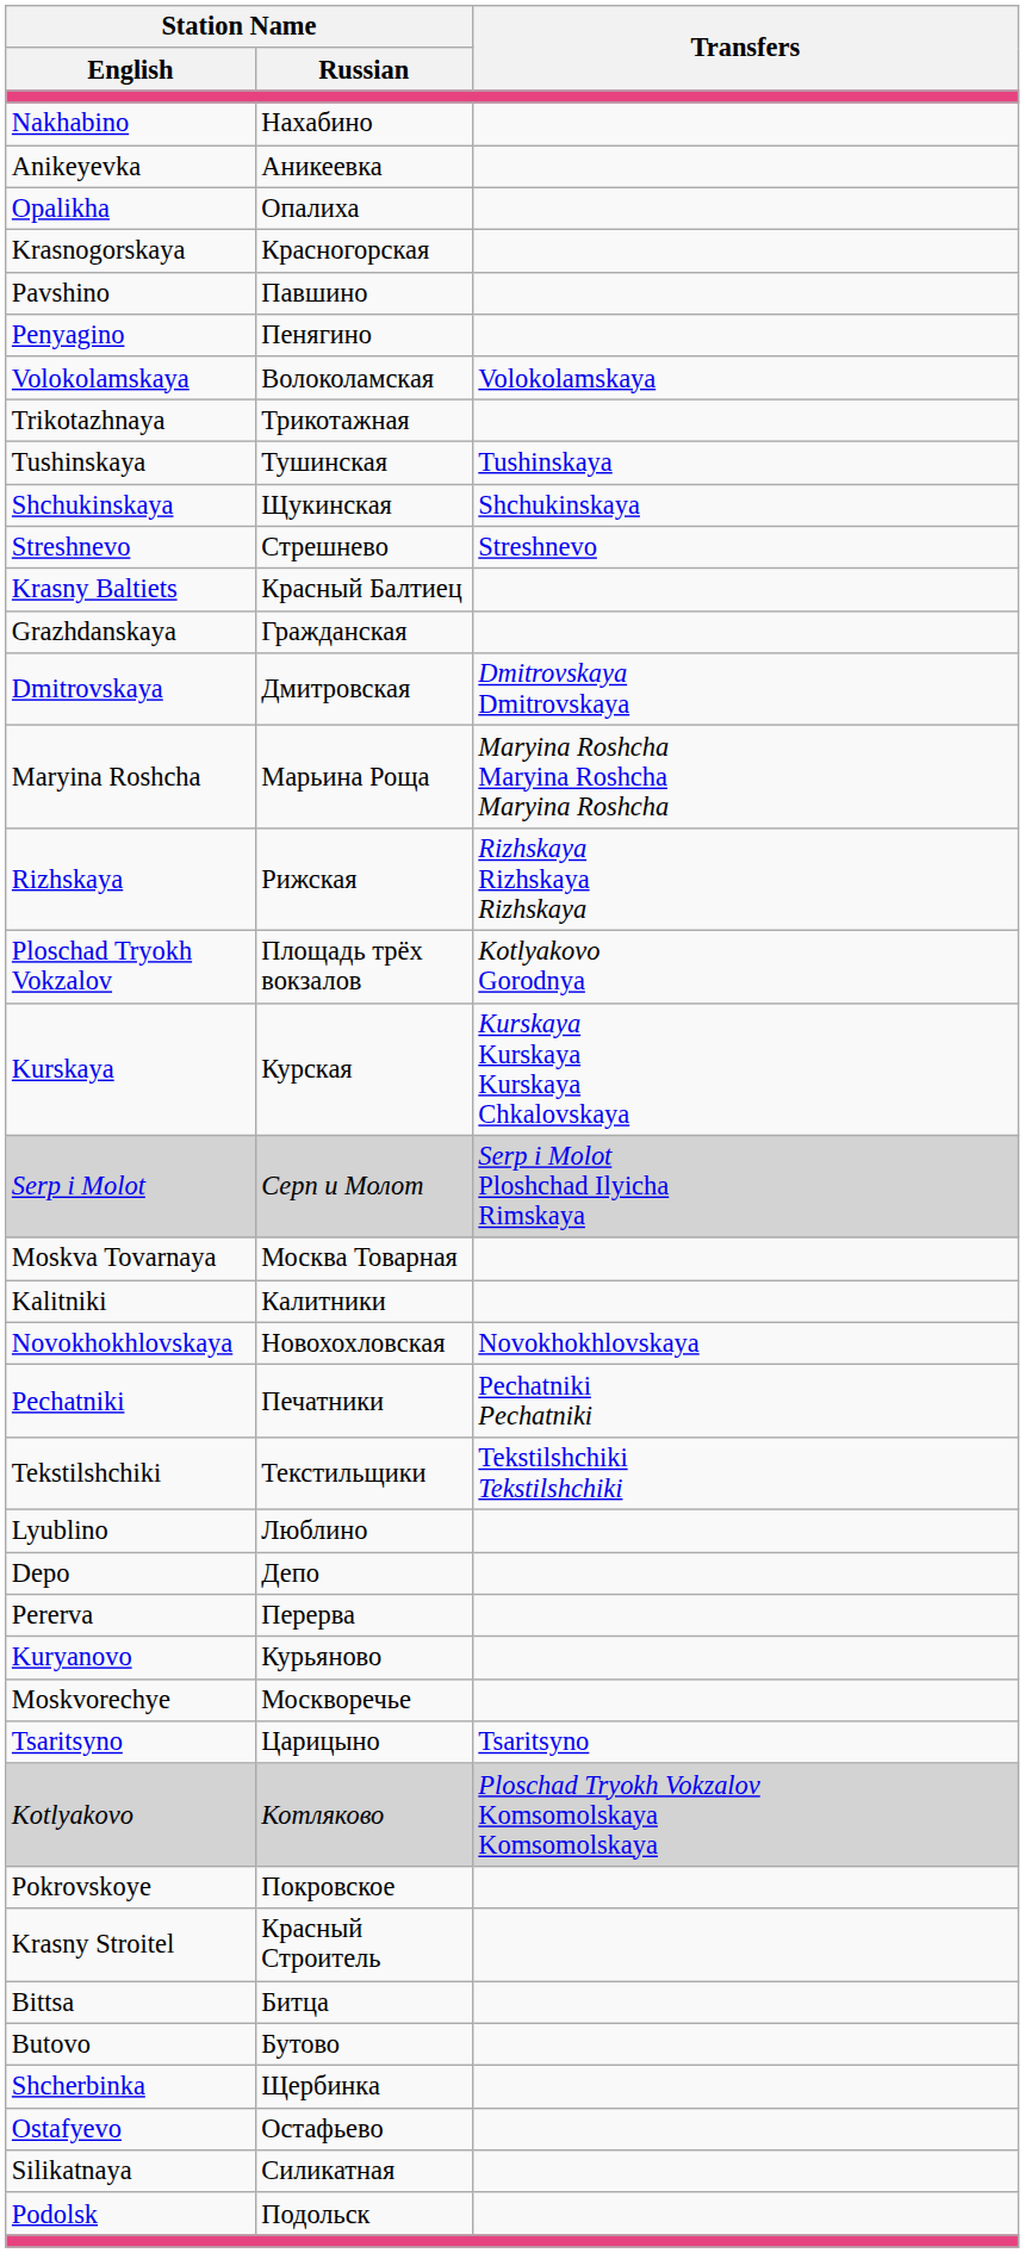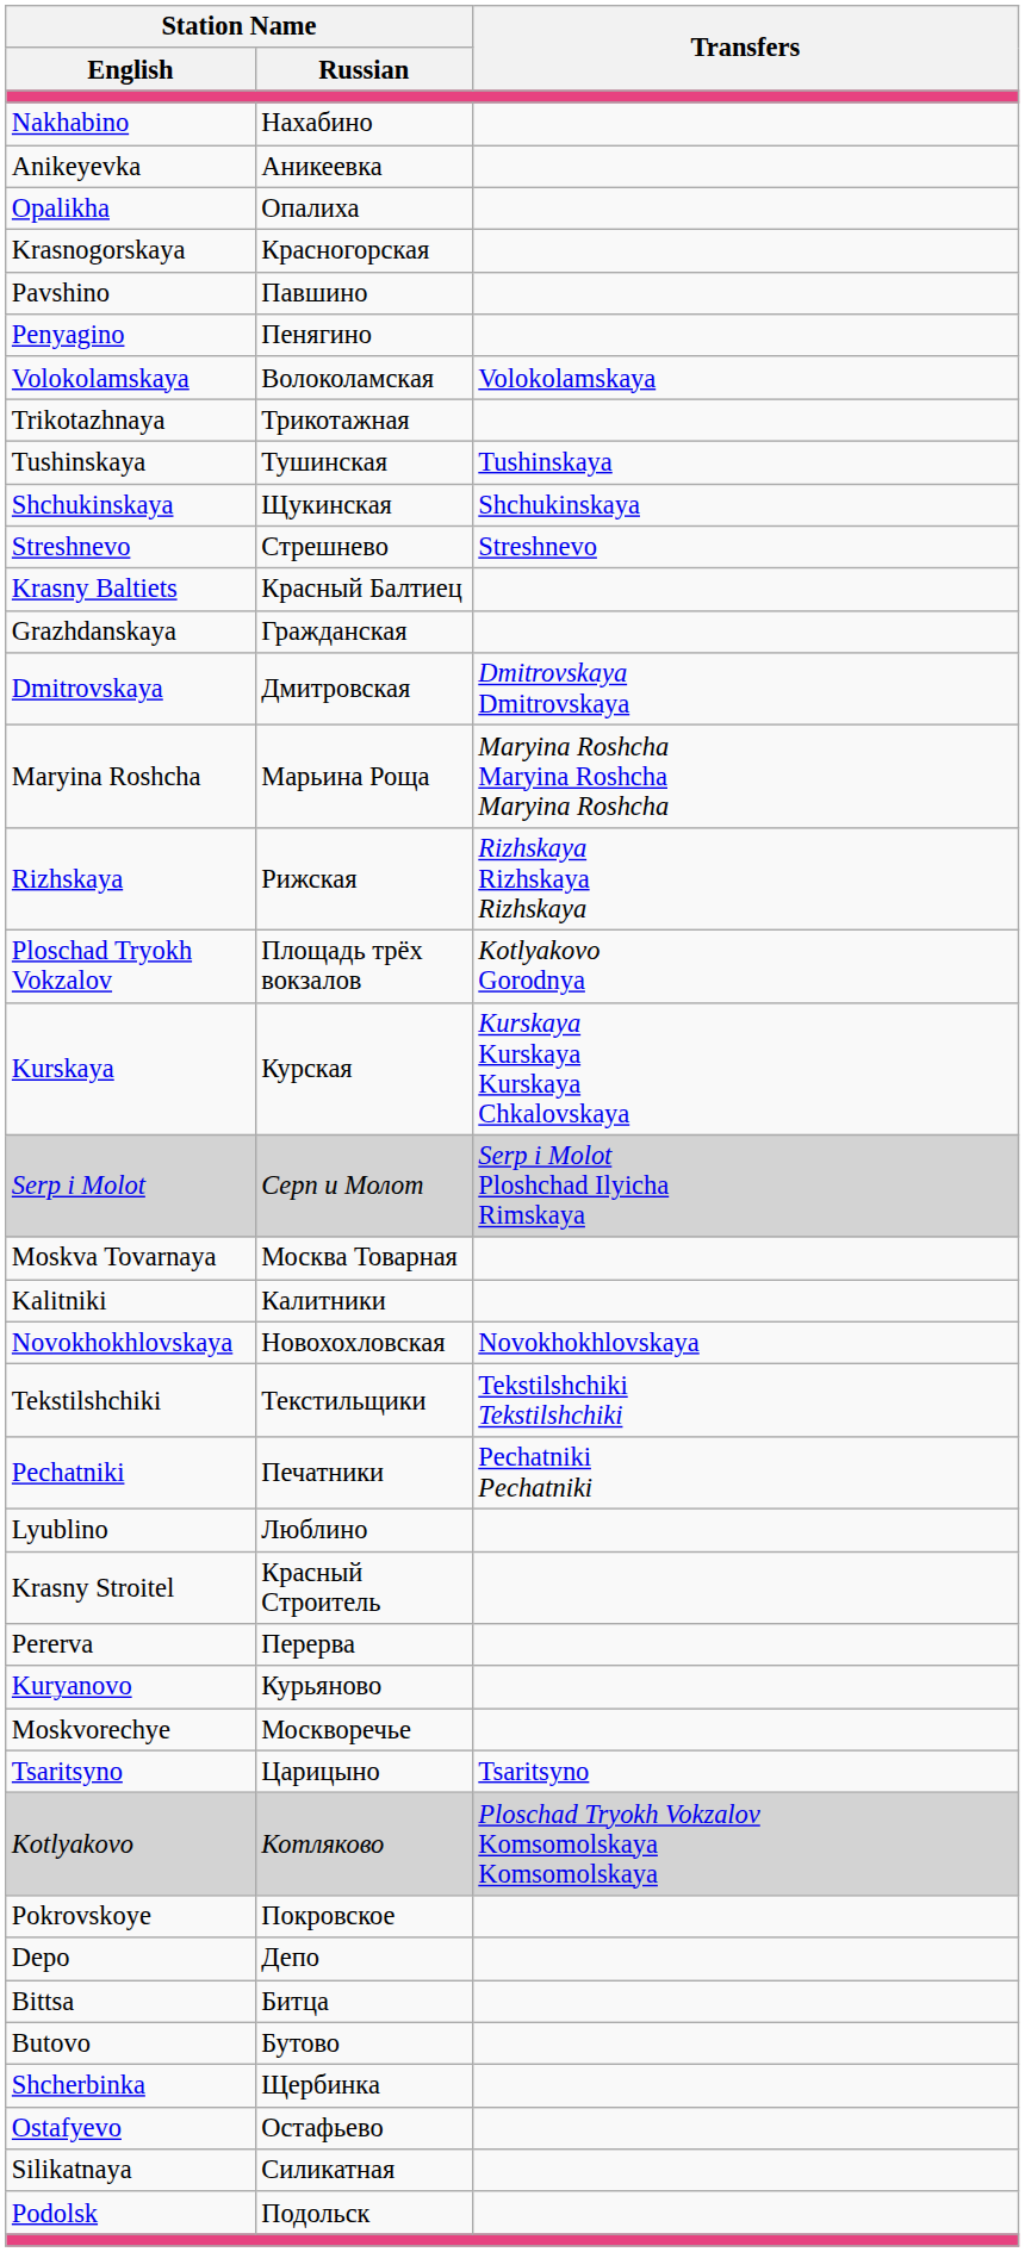 <table class="wikitable">
 <tr>
 <th colspan="2" style="min-width: 165px;">Station Name</th>
 <th rowspan="2" style="min-width: 320px;">Transfers</th>
 </tr>
 <tr>
 <th>English</th>
 <th>Russian</th>
 </tr>
 <tr style="background: #e74280; height: 2pt">
 <td colspan="3"></td>
 </tr>
 <tr>
 <td><a href='#'>Nakhabino</a></td>
 <td>Нахабино</td>
 <td></td>
 </tr>
 <tr>
 <td>Anikeyevka</td>
 <td>Аникеевка</td>
 <td></td>
 </tr>
 <tr>
 <td><a href='#'>Opalikha</a></td>
 <td>Опалиха</td>
 <td></td>
 </tr>
 <tr>
 <td>Krasnogorskaya</td>
 <td>Красногорская</td>
 <td></td>
 </tr>
 <tr>
 <td>Pavshino</td>
 <td>Павшино</td>
 <td></td>
 </tr>
 <tr>
 <td><a href='#'>Penyagino</a></td>
 <td>Пенягино</td>
 <td></td>
 </tr>
 <tr>
 <td><a href='#'>Volokolamskaya</a></td>
 <td>Волоколамская</td>
 <td> <a href='#'>Volokolamskaya</a></td>
 </tr>
 <tr>
 <td>Trikotazhnaya</td>
 <td>Трикотажная</td>
 <td></td>
 </tr>
 <tr>
 <td>Tushinskaya</td>
 <td>Тушинская</td>
 <td> <a href='#'>Tushinskaya</a></td>
 </tr>
 <tr>
 <td><a href='#'>Shchukinskaya</a></td>
 <td>Щукинская</td>
 <td> <a href='#'>Shchukinskaya</a></td>
 </tr>
 <tr>
 <td><a href='#'>Streshnevo</a></td>
 <td>Стрешнево</td>
 <td> <a href='#'>Streshnevo</a></td>
 </tr>
 <tr>
 <td><a href='#'>Krasny Baltiets</a></td>
 <td>Красный Балтиец</td>
 <td></td>
 </tr>
 <tr>
 <td>Grazhdanskaya</td>
 <td>Гражданская</td>
 <td></td>
 </tr>
 <tr>
 <td><a href='#'>Dmitrovskaya</a></td>
 <td>Дмитровская</td>
 <td> <em><a href='#'>Dmitrovskaya</a></em> <br>  <a href='#'>Dmitrovskaya</a></td>
 </tr>
 <tr>
 <td>Maryina Roshcha</td>
 <td>Марьина Роща</td>
 <td> <em>Maryina Roshcha</em> <br>  <a href='#'>Maryina Roshcha</a> <br>  <em>Maryina Roshcha</em></td>
 </tr>
 <tr>
 <td><a href='#'>Rizhskaya</a></td>
 <td>Рижская</td>
 <td>  <em><a href='#'>Rizhskaya</a></em> <br>  <a href='#'>Rizhskaya</a> <br>  <em>Rizhskaya</em></td>
 </tr>
 <tr>
 <td><a href='#'>Ploschad Tryokh Vokzalov</a></td>
 <td>Площадь трёх вокзалов</td>
 <td> <em>Kotlyakovo</em> <br>  <a href='#'>Gorodnya</a></td>
 </tr>
 <tr>
 <td><a href='#'>Kurskaya</a></td>
 <td>Курская</td>
 <td> <em><a href='#'>Kurskaya</a></em> <br>  <a href='#'>Kurskaya</a> <br>  <a href='#'>Kurskaya</a> <br>  <a href='#'>Chkalovskaya</a></td>
 </tr>
 <tr bgcolor="lightgrey">
 <td><em><a href='#'>Serp i Molot</a></em></td>
 <td><em>Серп и Молот</em></td>
 <td> <em><a href='#'>Serp i Molot</a></em> <br>  <a href='#'>Ploshchad Ilyicha</a> <br>  <a href='#'>Rimskaya</a></td>
 </tr>
 <tr>
 <td>Moskva Tovarnaya</td>
 <td>Москва Товарная</td>
 <td></td>
 </tr>
 <tr>
 <td>Kalitniki</td>
 <td>Калитники</td>
 <td></td>
 </tr>
 <tr>
 <td><a href='#'>Novokhokhlovskaya</a></td>
 <td>Новохохловская</td>
 <td> <a href='#'>Novokhokhlovskaya</a></td>
 </tr>
 <tr>
+<td>Tekstilshchiki</td>
+<td>Текстильщики</td>
+<td> <a href='#'>Tekstilshchiki</a> <br>  <em><a href='#'>Tekstilshchiki</a></em></td>
+</tr>
+<tr>
 <td><a href='#'>Pechatniki</a></td>
 <td>Печатники</td>
 <td> <a href='#'>Pechatniki</a> <br>  <em>Pechatniki</em></td>
-</tr>
-<tr>
-<td>Tekstilshchiki</td>
-<td>Текстильщики</td>
-<td> <a href='#'>Tekstilshchiki</a> <br>  <em><a href='#'>Tekstilshchiki</a></em></td>
 </tr>
 <tr>
 <td>Lyublino</td>
 <td>Люблино</td>
 <td></td>
 </tr>
 <tr>
-<td>Depo</td>
-<td>Депо</td>
+<td>Krasny Stroitel</td>
+<td>Красный Строитель</td>
 <td></td>
 </tr>
 <tr>
 <td>Pererva</td>
 <td>Перерва</td>
 <td></td>
 </tr>
 <tr>
 <td><a href='#'>Kuryanovo</a></td>
 <td>Курьяново</td>
 <td></td>
 </tr>
 <tr>
 <td>Moskvorechye</td>
 <td>Москворечье</td>
 <td></td>
 </tr>
 <tr>
 <td><a href='#'>Tsaritsyno</a></td>
 <td>Царицыно</td>
 <td> <a href='#'>Tsaritsyno</a></td>
 </tr>
 <tr bgcolor="lightgrey">
 <td><em>Kotlyakovo</em></td>
 <td><em>Котляково</em></td>
 <td> <em><a href='#'>Ploschad Tryokh Vokzalov</a></em> <br>   <a href='#'>Komsomolskaya</a> <br>  <a href='#'>Komsomolskaya</a></td>
 </tr>
 <tr>
 <td>Pokrovskoye</td>
 <td>Покровское</td>
 <td></td>
 </tr>
 <tr>
-<td>Krasny Stroitel</td>
-<td>Красный Строитель</td>
+<td>Depo</td>
+<td>Депо</td>
 <td></td>
 </tr>
 <tr>
 <td>Bittsa</td>
 <td>Битца</td>
 <td></td>
 </tr>
 <tr>
 <td>Butovo</td>
 <td>Бутово</td>
 <td></td>
 </tr>
 <tr>
 <td><a href='#'>Shcherbinka</a></td>
 <td>Щербинка</td>
 <td></td>
 </tr>
 <tr>
 <td><a href='#'>Ostafyevo</a></td>
 <td>Остафьево</td>
 <td></td>
 </tr>
 <tr>
 <td>Silikatnaya</td>
 <td>Силикатная</td>
 <td></td>
 </tr>
 <tr>
 <td><a href='#'>Podolsk</a></td>
 <td>Подольск</td>
 <td></td>
 </tr>
 <tr style="background: #e74280; height: 2pt">
 <td colspan="3"></td>
 </tr>
 </table>
